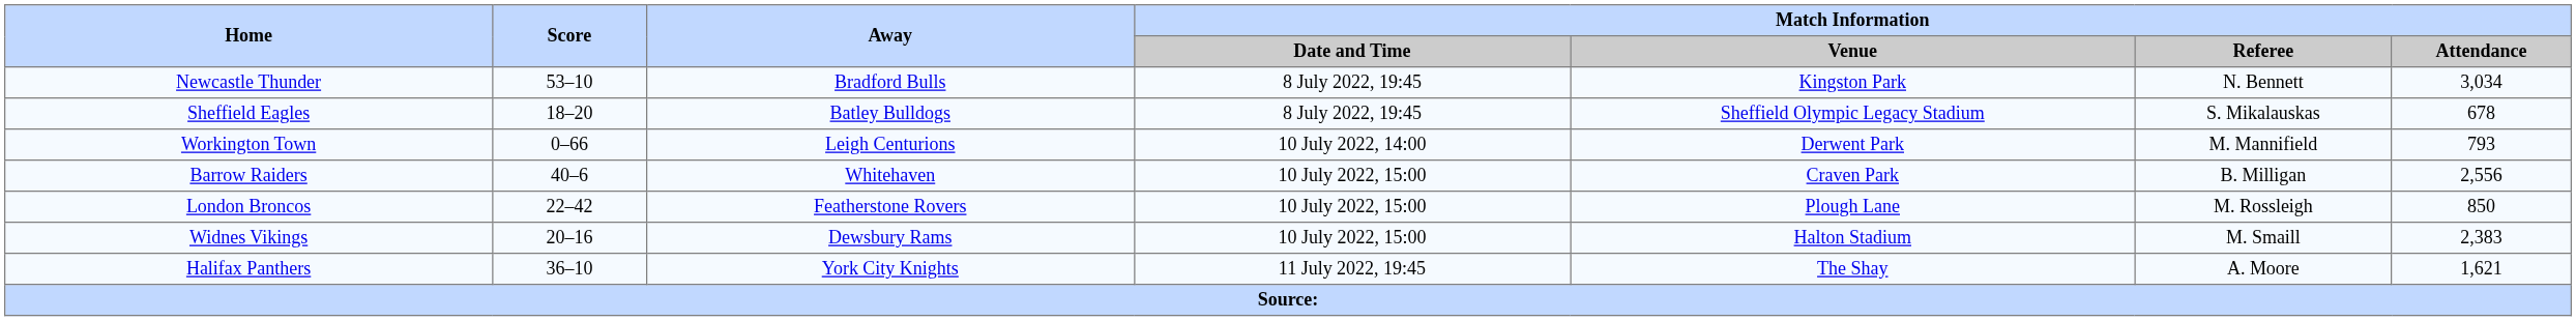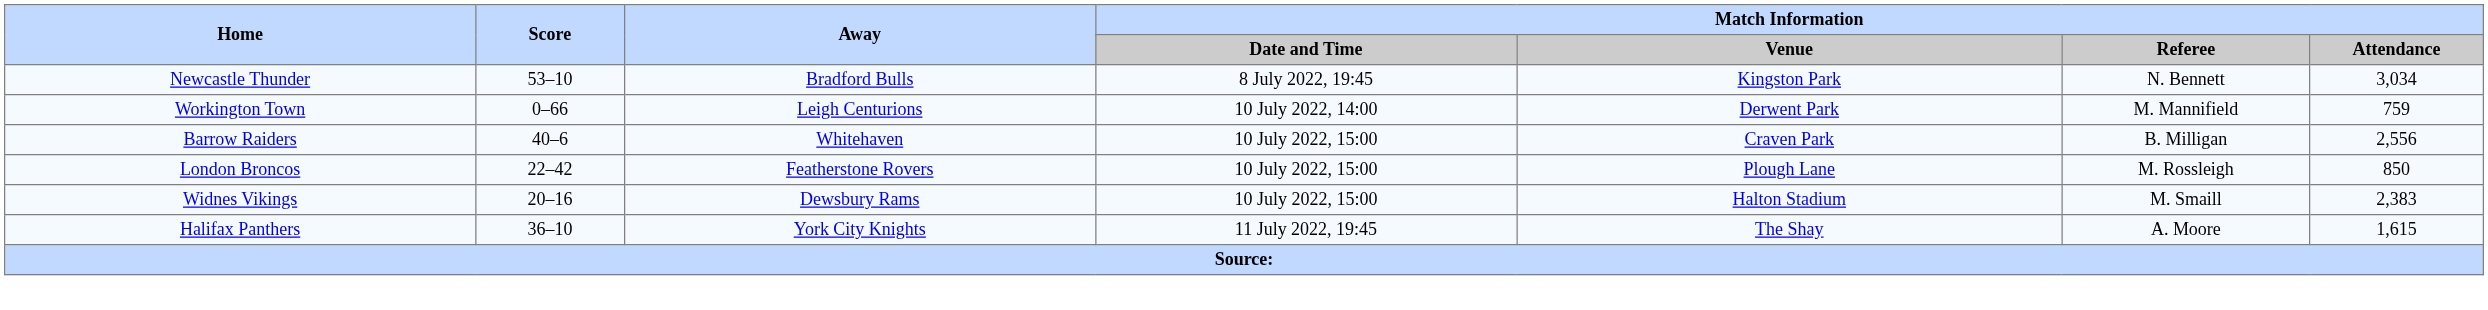 <table border=1 style="border-collapse:collapse; font-size:90%; text-align:center;" cellpadding=3 cellspacing=0 width=100%>
 <tr style="background:#c1d8ff;">
 <th scope="col" rowspan=2 width=19%>Home</th>
 <th scope="col" rowspan=2 width=6%>Score</th>
 <th scope="col" rowspan=2 width=19%>Away</th>
 <th colspan=4>Match Information</th>
 </tr>
 <tr style="background:#cccccc;">
 <th scope="col" width=17%>Date and Time</th>
 <th scope="col" width=22%>Venue</th>
 <th scope="col" width=10%>Referee</th>
 <th scope="col" width=7%>Attendance</th>
 </tr>
 <tr style="background:#f5faff;">
 <td> <a href='#'>Newcastle Thunder</a></td>
 <td>53–10</td>
 <td> <a href='#'>Bradford Bulls</a></td>
 <td>8 July 2022, 19:45</td>
 <td><a href='#'>Kingston Park</a></td>
 <td>N. Bennett</td>
 <td>3,034</td>
 </tr>
 <tr style="background:#f5faff;">
-<td> <a href='#'>Sheffield Eagles</a></td>
-<td>18–20</td>
-<td> <a href='#'>Batley Bulldogs</a></td>
-<td>8 July 2022, 19:45</td>
-<td><a href='#'>Sheffield Olympic Legacy Stadium</a></td>
-<td>S. Mikalauskas</td>
-<td>678</td>
-</tr>
-<tr style="background:#f5faff;">
 <td> <a href='#'>Workington Town</a></td>
 <td>0–66</td>
 <td> <a href='#'>Leigh Centurions</a></td>
 <td>10 July 2022, 14:00</td>
 <td><a href='#'>Derwent Park</a></td>
 <td>M. Mannifield</td>
-<td>793</td>
+<td>759</td>
 </tr>
 <tr style="background:#f5faff;">
 <td> <a href='#'>Barrow Raiders</a></td>
 <td>40–6</td>
 <td> <a href='#'>Whitehaven</a></td>
 <td>10 July 2022, 15:00</td>
 <td><a href='#'>Craven Park</a></td>
 <td>B. Milligan</td>
 <td>2,556</td>
 </tr>
 <tr style="background:#f5faff;">
 <td> <a href='#'>London Broncos</a></td>
 <td>22–42</td>
 <td> <a href='#'>Featherstone Rovers</a></td>
 <td>10 July 2022, 15:00</td>
 <td><a href='#'>Plough Lane</a></td>
 <td>M. Rossleigh</td>
 <td>850</td>
 </tr>
 <tr style="background:#f5faff;">
 <td> <a href='#'>Widnes Vikings</a></td>
 <td>20–16</td>
 <td> <a href='#'>Dewsbury Rams</a></td>
 <td>10 July 2022, 15:00</td>
 <td><a href='#'>Halton Stadium</a></td>
 <td>M. Smaill</td>
 <td>2,383</td>
 </tr>
 <tr style="background:#f5faff;">
 <td> <a href='#'>Halifax Panthers</a></td>
 <td>36–10</td>
 <td> <a href='#'>York City Knights</a></td>
 <td>11 July 2022, 19:45</td>
 <td><a href='#'>The Shay</a></td>
 <td>A. Moore</td>
-<td>1,621</td>
+<td>1,615</td>
 </tr>
 <tr style="background:#c1d8ff;">
 <th colspan=7>Source:</th>
 </tr>
 </table>
